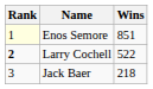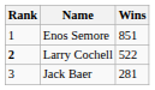 <table class="wikitable">
 <tr>
 <th>Rank</th>
 <th>Name</th>
 <th>Wins</th>
 </tr>
 <tr>
-<td style="background: lightyellow;">1</td>
+<td>1</td>
 <td>Enos Semore</td>
 <td>851</td>
 </tr>
 <tr>
 <td><strong>2</strong></td>
 <td>Larry Cochell</td>
 <td>522</td>
 </tr>
 <tr>
 <td>3</td>
 <td>Jack Baer</td>
-<td>218</td>
+<td>281</td>
 </tr>
 </table>
